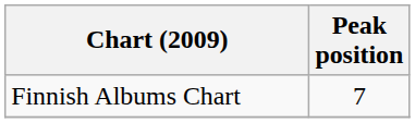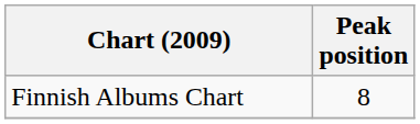 <table class="wikitable">
 <tr>
 <th align="left" width="180">Chart (2009)</th>
 <th align="left">Peak<br>position</th>
 </tr>
 <tr>
 <td align="left">Finnish Albums Chart</td>
-<td align="center">7</td>
+<td align="center">8</td>
 </tr>
 <tr>
 </tr>
 </table>
